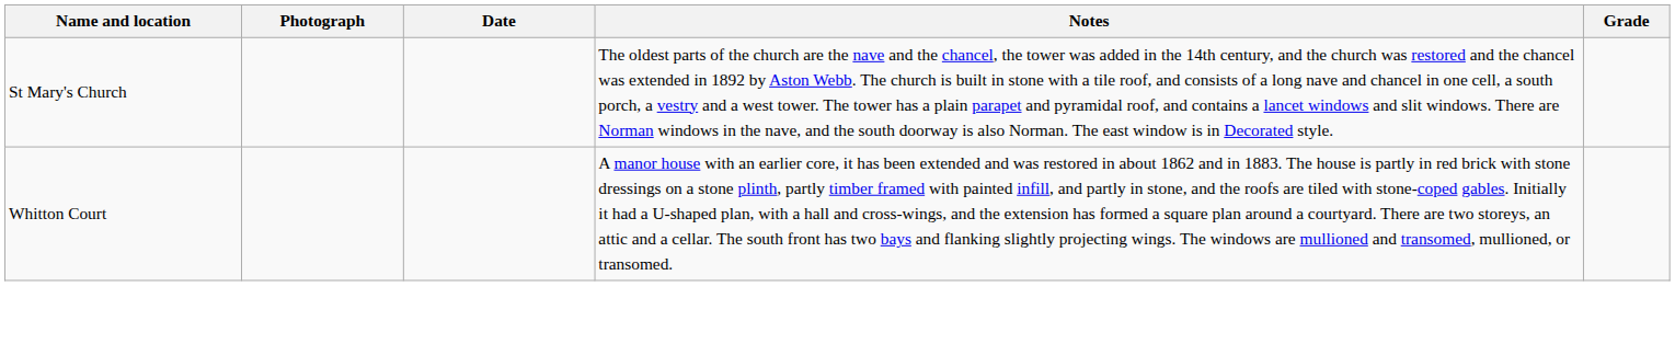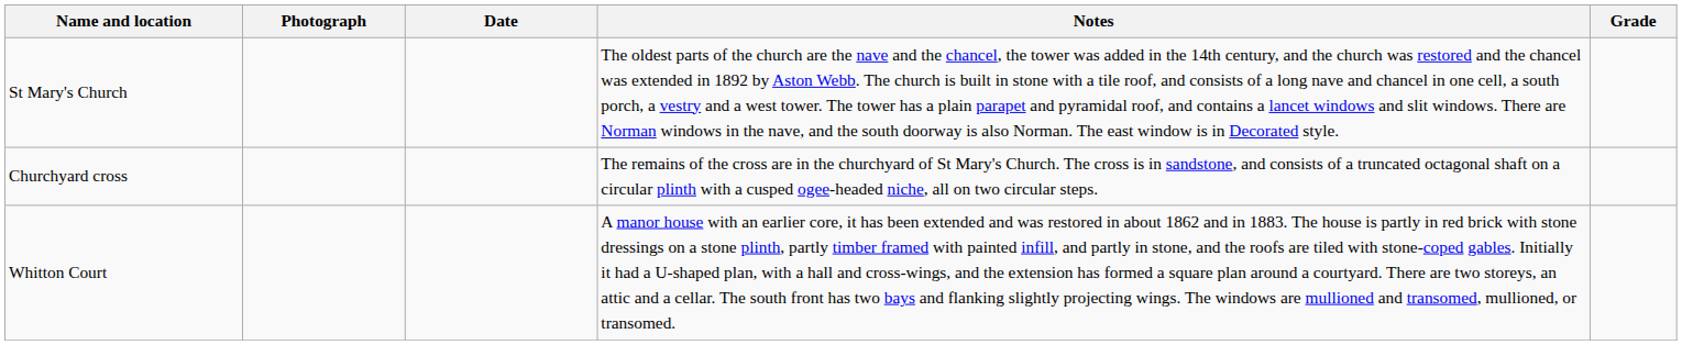 <table class="wikitable sortable plainrowheaders" style="width:100%; border:0; text-align:left; line-height:150%;">
 <tr>
 <th scope="col"  style="width:150px">Name and location</th>
 <th scope="col"  style="width:100px" class="unsortable">Photograph</th>
 <th scope="col"  style="width:120px">Date</th>
 <th scope="col"  style="width:650px" class="unsortable">Notes</th>
 <th scope="col"  style="width:50px">Grade</th>
 </tr>
 <tr>
 <td>St Mary's Church<br><small></small></td>
 <td></td>
 <td align="center"></td>
 <td>The oldest parts of the church are the <a href='#'>nave</a> and the <a href='#'>chancel</a>, the tower was added in the 14th century, and the church was <a href='#'>restored</a> and the chancel was extended in 1892 by <a href='#'>Aston Webb</a>. The church is built in stone with a tile roof, and consists of a long nave and chancel in one cell, a south porch, a <a href='#'>vestry</a> and a west tower.  The tower has a plain <a href='#'>parapet</a> and pyramidal roof, and contains a <a href='#'>lancet windows</a> and slit windows.  There are <a href='#'>Norman</a> windows in the nave, and the south doorway is also Norman.  The east window is in <a href='#'>Decorated</a> style.</td>
 <td align="center" ></td>
 </tr>
 <tr>
+<td>Churchyard cross<br><small></small></td>
+<td></td>
+<td align="center"></td>
+<td>The remains of the cross are in the churchyard of St Mary's Church.  The cross is in <a href='#'>sandstone</a>, and consists of a truncated octagonal shaft on a circular <a href='#'>plinth</a> with a cusped <a href='#'>ogee</a>-headed <a href='#'>niche</a>, all on two circular steps.</td>
+<td align="center" ></td>
+</tr>
+<tr>
 <td>Whitton Court<br><small></small></td>
 <td></td>
 <td align="center"></td>
 <td>A <a href='#'>manor house</a> with an earlier core, it has been extended and was restored in about 1862 and in 1883.  The house is partly in red brick with stone dressings on a stone <a href='#'>plinth</a>, partly <a href='#'>timber framed</a> with painted <a href='#'>infill</a>, and partly in stone, and the roofs are tiled with stone-<a href='#'>coped</a> <a href='#'>gables</a>.  Initially it had a U-shaped plan, with a hall and cross-wings, and the extension has formed a square plan around a courtyard.  There are two storeys, an attic and a cellar.  The south front has two <a href='#'>bays</a> and flanking slightly projecting wings.  The windows are <a href='#'>mullioned</a> and <a href='#'>transomed</a>, mullioned, or transomed.</td>
 <td align="center" ></td>
 </tr>
 <tr>
 </tr>
 </table>
